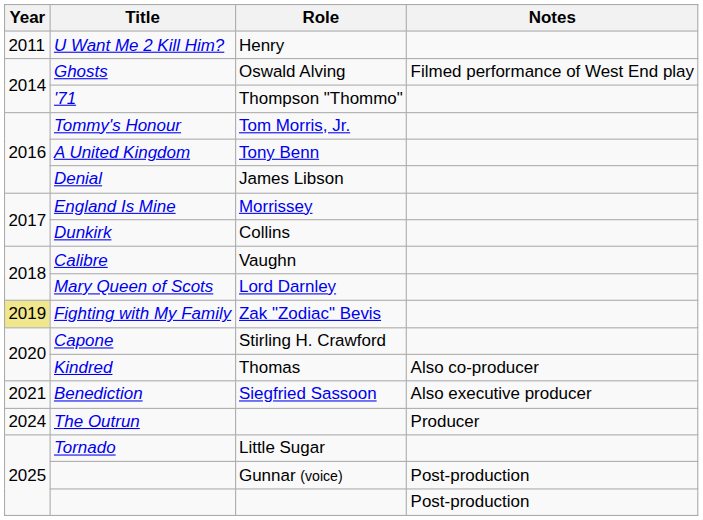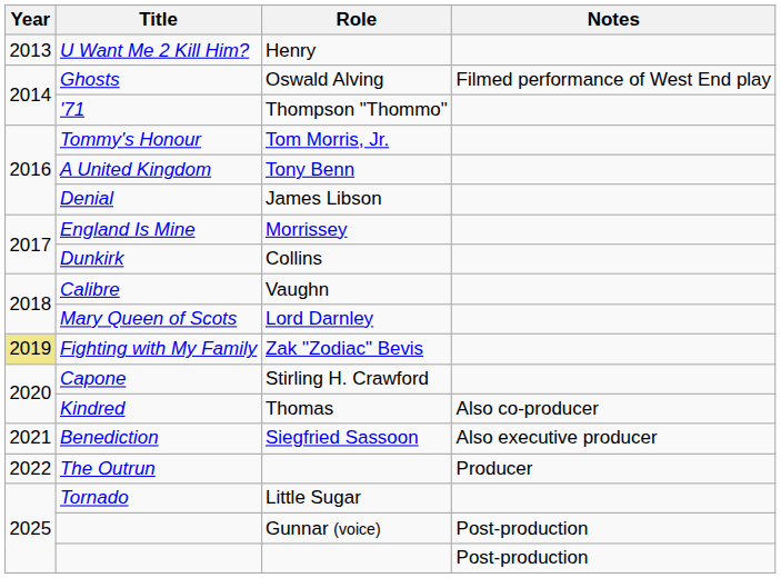 <table class="wikitable">
 <tr>
 <th>Year</th>
 <th>Title</th>
 <th>Role</th>
 <th>Notes</th>
 </tr>
 <tr>
-<td>2011</td>
+<td>2013</td>
 <td><em><a href='#'>U Want Me 2 Kill Him?</a></em></td>
 <td>Henry</td>
 <td></td>
 </tr>
 <tr>
 <td rowspan="2">2014</td>
 <td><em><a href='#'>Ghosts</a></em></td>
 <td>Oswald Alving</td>
 <td>Filmed performance of West End play</td>
 </tr>
 <tr>
 <td><em><a href='#'>'71</a></em></td>
 <td>Thompson "Thommo"</td>
 <td></td>
 </tr>
 <tr>
 <td rowspan="3">2016</td>
 <td><em><a href='#'>Tommy's Honour</a></em></td>
 <td><a href='#'>Tom Morris, Jr.</a></td>
 <td></td>
 </tr>
 <tr>
 <td><em><a href='#'>A United Kingdom</a></em></td>
 <td><a href='#'>Tony Benn</a></td>
 <td></td>
 </tr>
 <tr>
 <td><em><a href='#'>Denial</a></em></td>
 <td>James Libson</td>
 <td></td>
 </tr>
 <tr>
 <td rowspan="2">2017</td>
 <td><em><a href='#'>England Is Mine</a></em></td>
 <td><a href='#'>Morrissey</a></td>
 <td></td>
 </tr>
 <tr>
 <td><em><a href='#'>Dunkirk</a></em></td>
 <td>Collins</td>
 <td></td>
 </tr>
 <tr>
 <td rowspan="2">2018</td>
 <td><em><a href='#'>Calibre</a></em></td>
 <td>Vaughn</td>
 <td></td>
 </tr>
 <tr>
 <td><em><a href='#'>Mary Queen of Scots</a></em></td>
 <td><a href='#'>Lord Darnley</a></td>
 <td></td>
 </tr>
 <tr>
 <td style="background: khaki;">2019</td>
 <td><em><a href='#'>Fighting with My Family</a></em></td>
 <td><a href='#'>Zak "Zodiac" Bevis</a></td>
 <td></td>
 </tr>
 <tr>
 <td rowspan="2">2020</td>
 <td><em><a href='#'>Capone</a></em></td>
 <td>Stirling H. Crawford</td>
 <td></td>
 </tr>
 <tr>
 <td><em><a href='#'>Kindred</a></em></td>
 <td>Thomas</td>
 <td>Also co-producer</td>
 </tr>
 <tr>
 <td>2021</td>
 <td><em><a href='#'>Benediction</a></em></td>
 <td><a href='#'>Siegfried Sassoon</a></td>
 <td>Also executive producer</td>
 </tr>
 <tr>
-<td>2024</td>
+<td>2022</td>
 <td><em><a href='#'>The Outrun</a></em></td>
 <td></td>
 <td>Producer</td>
 </tr>
 <tr>
 <td rowspan="3">2025</td>
 <td><em><a href='#'>Tornado</a></em></td>
 <td>Little Sugar</td>
 <td></td>
 </tr>
 <tr>
 <td></td>
 <td>Gunnar <small>(voice)</small></td>
 <td>Post-production</td>
 </tr>
 <tr>
 <td></td>
 <td></td>
 <td>Post-production</td>
 </tr>
 </table>
